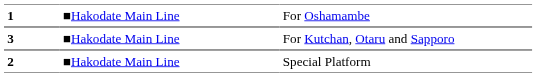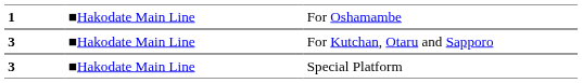 <table table border=0 cellspacing=0 cellpadding=4>
 <tr>
 <td style="border-top:solid 1px gray; border-bottom:solid 1px gray;" width=60 rowspan=1><strong>1</strong></td>
 <td style="border-top:solid 1px gray; border-bottom:solid 1px gray;" width=260><span>■</span><a href='#'>Hakodate Main Line</a></td>
 <td style="border-top:solid 1px gray; border-bottom:solid 1px gray;" width=300>For <a href='#'>Oshamambe</a></td>
 </tr>
 <tr>
 <td style="border-top:solid 1px gray; border-bottom:solid 1px gray;" width=60 rowspan=1><strong>3</strong></td>
 <td style="border-top:solid 1px gray; border-bottom:solid 1px gray;" width=260><span>■</span><a href='#'>Hakodate Main Line</a></td>
 <td style="border-top:solid 1px gray; border-bottom:solid 1px gray;" width=300>For <a href='#'>Kutchan</a>, <a href='#'>Otaru</a> and <a href='#'>Sapporo</a></td>
 </tr>
 <tr>
-<td style="border-top:solid 1px gray; border-bottom:solid 1px gray;" width=60 rowspan=1><strong>2</strong></td>
+<td style="border-top:solid 1px gray; border-bottom:solid 1px gray;" width=60 rowspan=1><strong>3</strong></td>
 <td style="border-top:solid 1px gray; border-bottom:solid 1px gray;" width=260><span>■</span><a href='#'>Hakodate Main Line</a></td>
 <td style="border-top:solid 1px gray; border-bottom:solid 1px gray;" width=300>Special Platform</td>
 </tr>
 </table>
